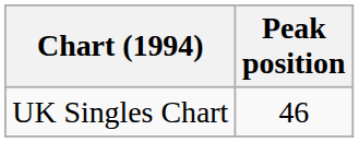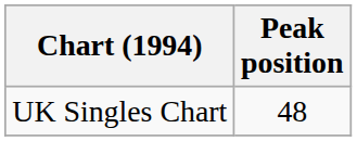 <table class="wikitable sortable">
 <tr>
 <th>Chart (1994)</th>
 <th>Peak<br>position</th>
 </tr>
 <tr>
 <td>UK Singles Chart</td>
-<td style="text-align:center;">46</td>
+<td style="text-align:center;">48</td>
 </tr>
 </table>
